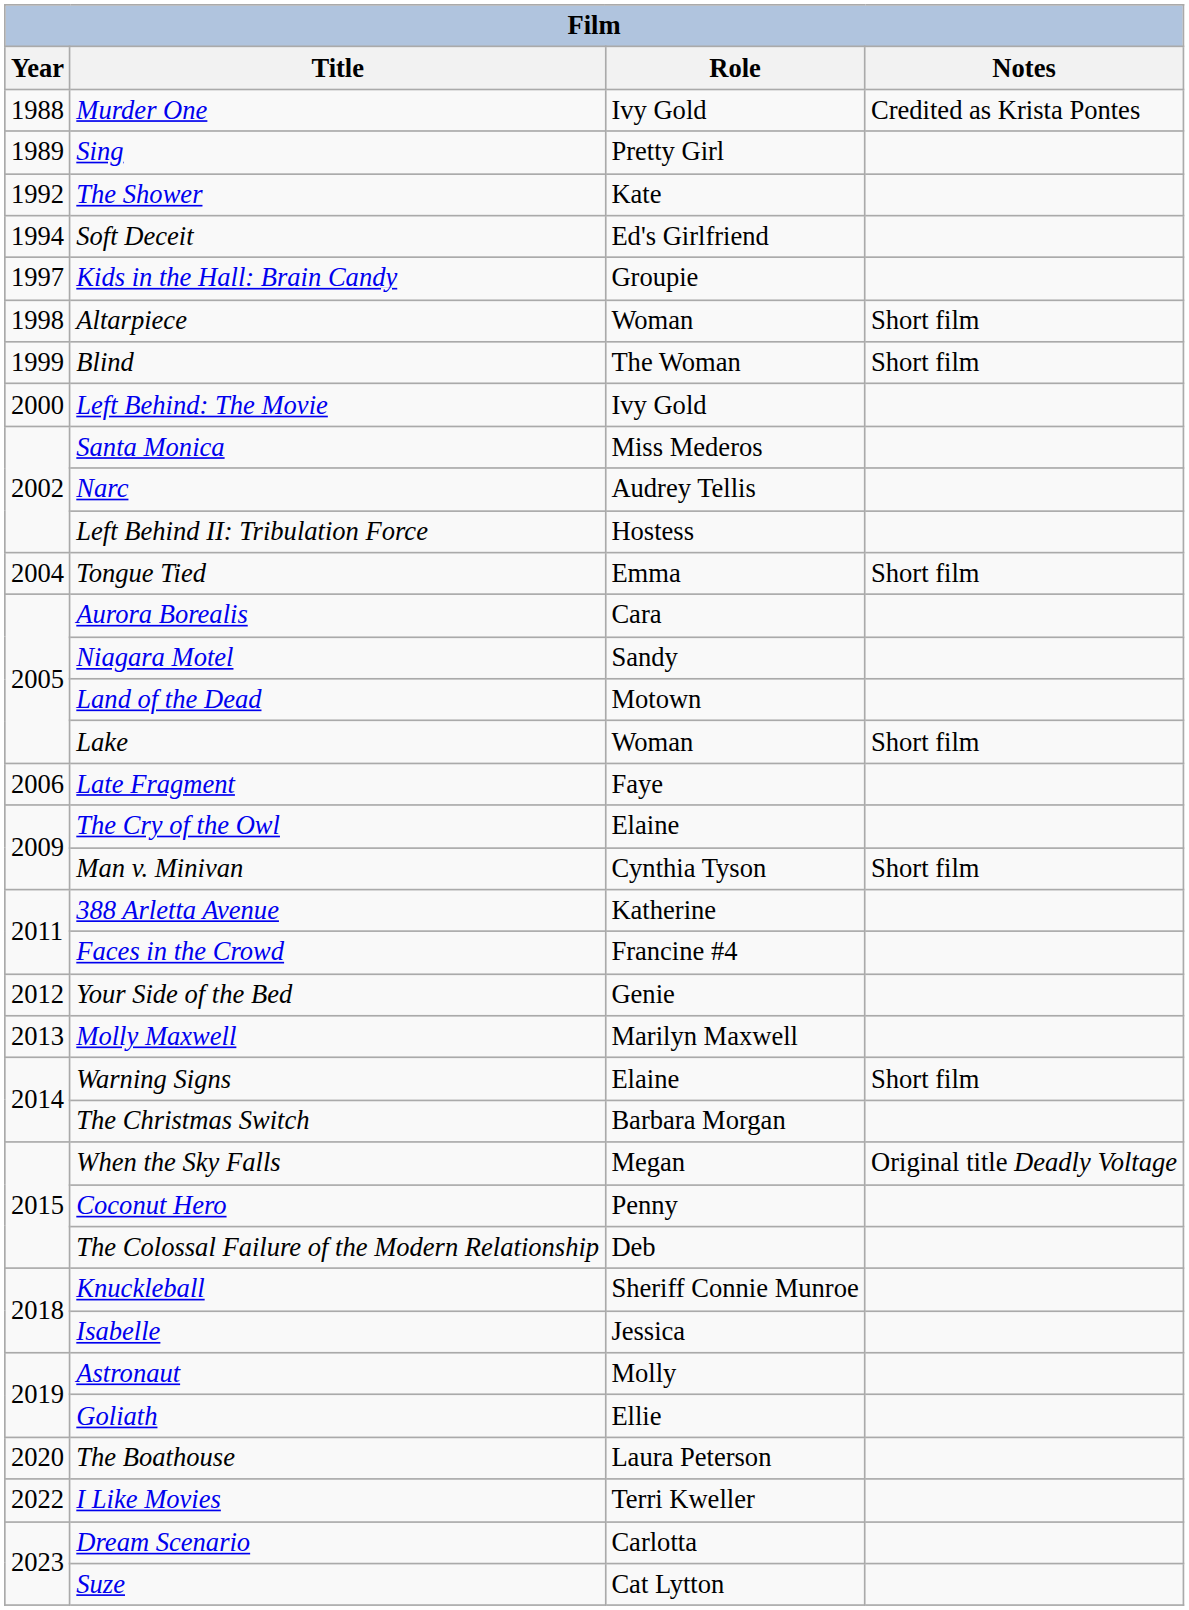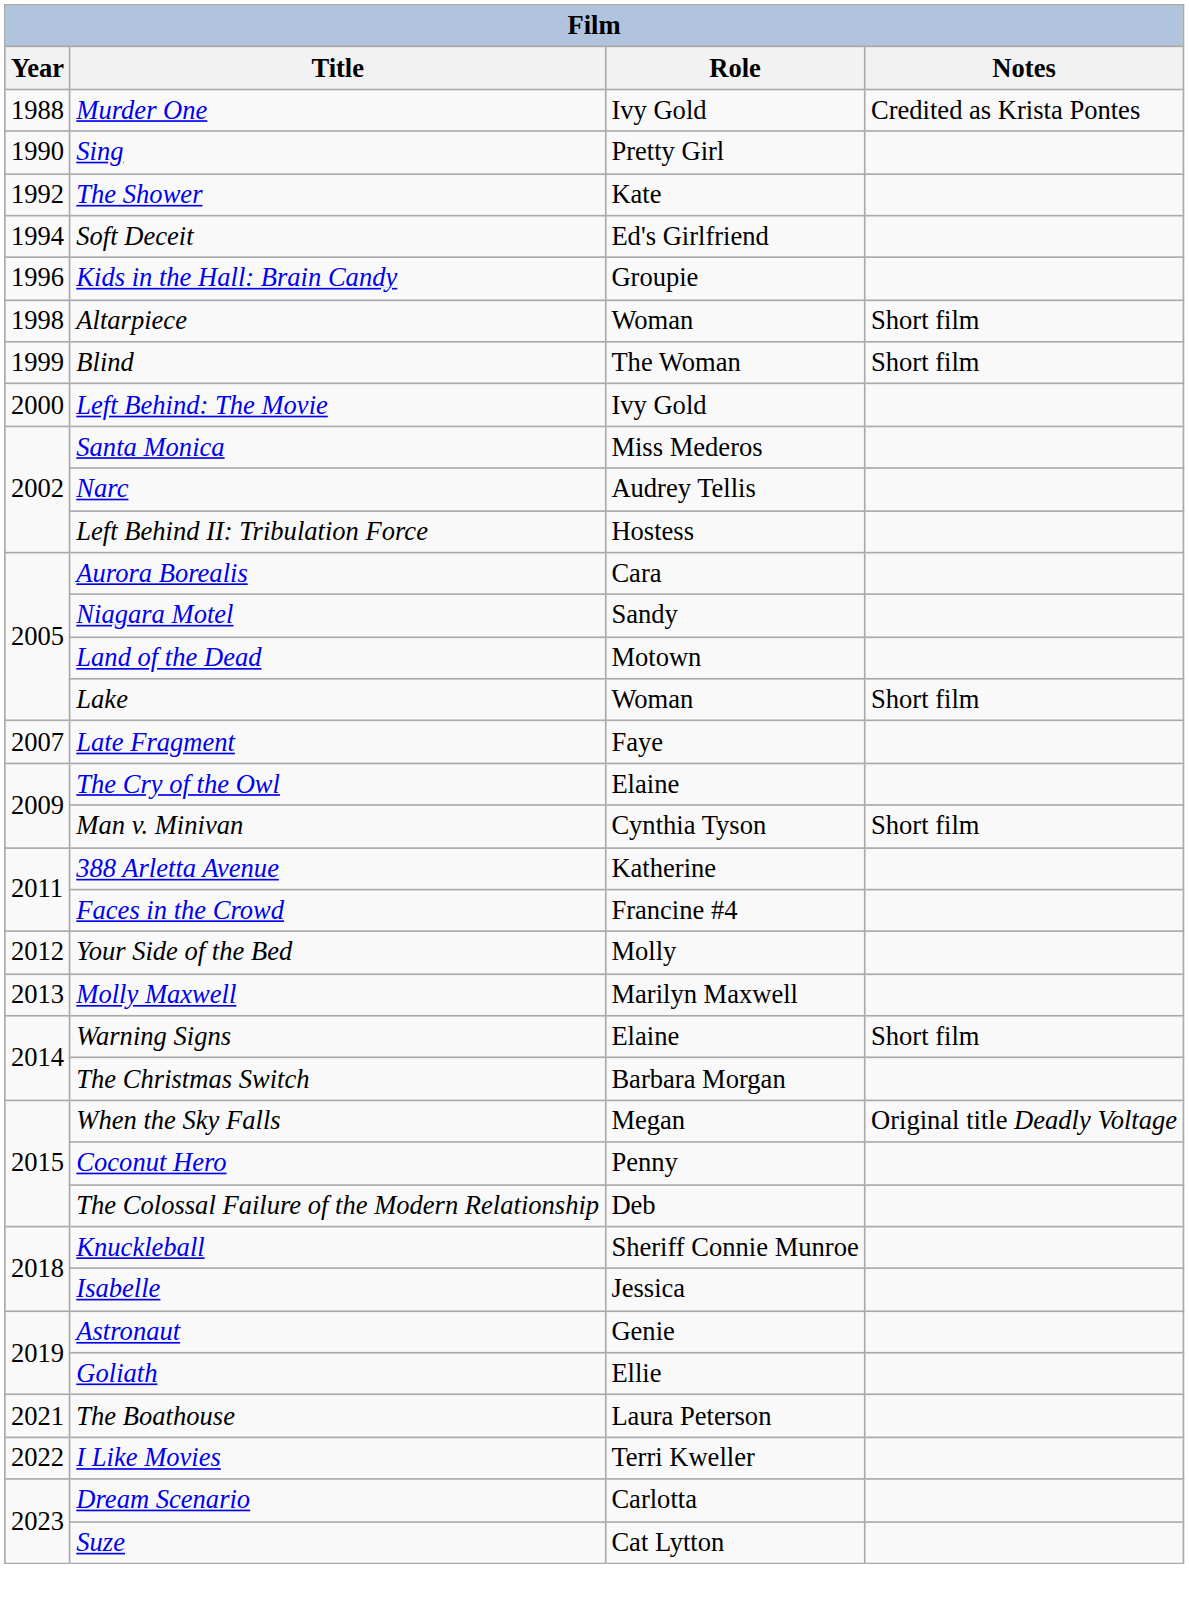 <table class="wikitable sortable">
 <tr>
 <th colspan=4 style="background:#B0C4DE;">Film</th>
 </tr>
 <tr>
 <th>Year</th>
 <th>Title</th>
 <th>Role</th>
 <th class="unsortable">Notes</th>
 </tr>
 <tr>
 <td>1988</td>
 <td><em><a href='#'>Murder One</a></em></td>
 <td>Ivy Gold</td>
 <td>Credited as Krista Pontes</td>
 </tr>
 <tr>
-<td>1989</td>
+<td>1990</td>
 <td><em><a href='#'>Sing</a></em></td>
 <td>Pretty Girl</td>
 <td></td>
 </tr>
 <tr>
 <td>1992</td>
 <td data-sort-value="Shower, The"><em><a href='#'>The Shower</a></em></td>
 <td>Kate</td>
 <td></td>
 </tr>
 <tr>
 <td>1994</td>
 <td><em>Soft Deceit</em></td>
 <td>Ed's Girlfriend</td>
 <td></td>
 </tr>
 <tr>
-<td>1997</td>
+<td>1996</td>
 <td><em><a href='#'>Kids in the Hall: Brain Candy</a></em></td>
 <td>Groupie</td>
 <td></td>
 </tr>
 <tr>
 <td>1998</td>
 <td><em>Altarpiece</em></td>
 <td>Woman</td>
 <td>Short film</td>
 </tr>
 <tr>
 <td>1999</td>
 <td><em>Blind</em></td>
 <td>The Woman</td>
 <td>Short film</td>
 </tr>
 <tr>
 <td>2000</td>
 <td><em><a href='#'>Left Behind: The Movie</a></em></td>
 <td>Ivy Gold</td>
 <td></td>
 </tr>
 <tr>
 <td rowspan=3>2002</td>
 <td><em><a href='#'>Santa Monica</a></em></td>
 <td>Miss Mederos</td>
 <td></td>
 </tr>
 <tr>
 <td><em><a href='#'>Narc</a></em></td>
 <td>Audrey Tellis</td>
 <td></td>
 </tr>
 <tr>
 <td><em>Left Behind II: Tribulation Force</em></td>
 <td>Hostess</td>
 <td></td>
 </tr>
 <tr>
-<td>2004</td>
-<td><em>Tongue Tied</em></td>
-<td>Emma</td>
-<td>Short film</td>
-</tr>
-<tr>
 <td rowspan=4>2005</td>
 <td><em><a href='#'>Aurora Borealis</a></em></td>
 <td>Cara</td>
 </tr>
 <tr>
 <td><em><a href='#'>Niagara Motel</a></em></td>
 <td>Sandy</td>
 <td></td>
 </tr>
 <tr>
 <td><em><a href='#'>Land of the Dead</a></em></td>
 <td>Motown</td>
 <td></td>
 </tr>
 <tr>
 <td><em>Lake</em></td>
 <td>Woman</td>
 <td>Short film</td>
 </tr>
 <tr>
-<td>2006</td>
+<td>2007</td>
 <td><em><a href='#'>Late Fragment</a></em></td>
 <td>Faye</td>
 <td></td>
 </tr>
 <tr>
 <td rowspan=2>2009</td>
 <td data-sort-value="Cry of the Owl, The"><em><a href='#'>The Cry of the Owl</a></em></td>
 <td>Elaine</td>
 <td></td>
 </tr>
 <tr>
 <td><em>Man v. Minivan</em></td>
 <td>Cynthia Tyson</td>
 <td>Short film</td>
 </tr>
 <tr>
 <td rowspan=2>2011</td>
 <td><em><a href='#'>388 Arletta Avenue</a></em></td>
 <td>Katherine</td>
 <td></td>
 </tr>
 <tr>
 <td><em><a href='#'>Faces in the Crowd</a></em></td>
 <td>Francine #4</td>
 <td></td>
 </tr>
 <tr>
 <td>2012</td>
 <td><em>Your Side of the Bed</em></td>
-<td>Genie</td>
+<td>Molly</td>
 <td></td>
 </tr>
 <tr>
 <td>2013</td>
 <td><em><a href='#'>Molly Maxwell</a></em></td>
 <td>Marilyn Maxwell</td>
 <td></td>
 </tr>
 <tr>
 <td rowspan=2>2014</td>
 <td><em>Warning Signs</em></td>
 <td>Elaine</td>
 <td>Short film</td>
 </tr>
 <tr>
 <td data-sort-value="Christmas Switch, The"><em>The Christmas Switch</em></td>
 <td>Barbara Morgan</td>
 <td></td>
 </tr>
 <tr>
 <td rowspan=3>2015</td>
 <td><em>When the Sky Falls</em></td>
 <td>Megan</td>
 <td>Original title <em>Deadly Voltage</em></td>
 </tr>
 <tr>
 <td><em><a href='#'>Coconut Hero</a></em></td>
 <td>Penny</td>
 <td></td>
 </tr>
 <tr>
 <td data-sort-value="Colossal Failure of the Modern Relationship, The"><em>The Colossal Failure of the Modern Relationship</em></td>
 <td>Deb</td>
 <td></td>
 </tr>
 <tr>
 <td rowspan=2>2018</td>
 <td><em><a href='#'>Knuckleball</a></em></td>
 <td>Sheriff Connie Munroe</td>
 <td></td>
 </tr>
 <tr>
 <td><em><a href='#'>Isabelle</a></em></td>
 <td>Jessica</td>
 <td></td>
 </tr>
 <tr>
 <td rowspan=2>2019</td>
 <td><em><a href='#'>Astronaut</a></em></td>
-<td>Molly</td>
+<td>Genie</td>
 <td></td>
 </tr>
 <tr>
 <td><em><a href='#'>Goliath</a></em></td>
 <td>Ellie</td>
 </tr>
 <tr>
-<td>2020</td>
+<td>2021</td>
 <td data-sort-value="Boathouse, The"><em>The Boathouse</em></td>
 <td>Laura Peterson</td>
 <td></td>
 </tr>
 <tr>
 <td>2022</td>
 <td><em><a href='#'>I Like Movies</a></em></td>
 <td>Terri Kweller</td>
 <td></td>
 </tr>
 <tr>
 <td rowspan=2>2023</td>
 <td><em><a href='#'>Dream Scenario</a></em></td>
 <td>Carlotta</td>
 <td></td>
 </tr>
 <tr>
 <td><em><a href='#'>Suze</a></em></td>
 <td>Cat Lytton</td>
 <td></td>
 </tr>
 </table>
